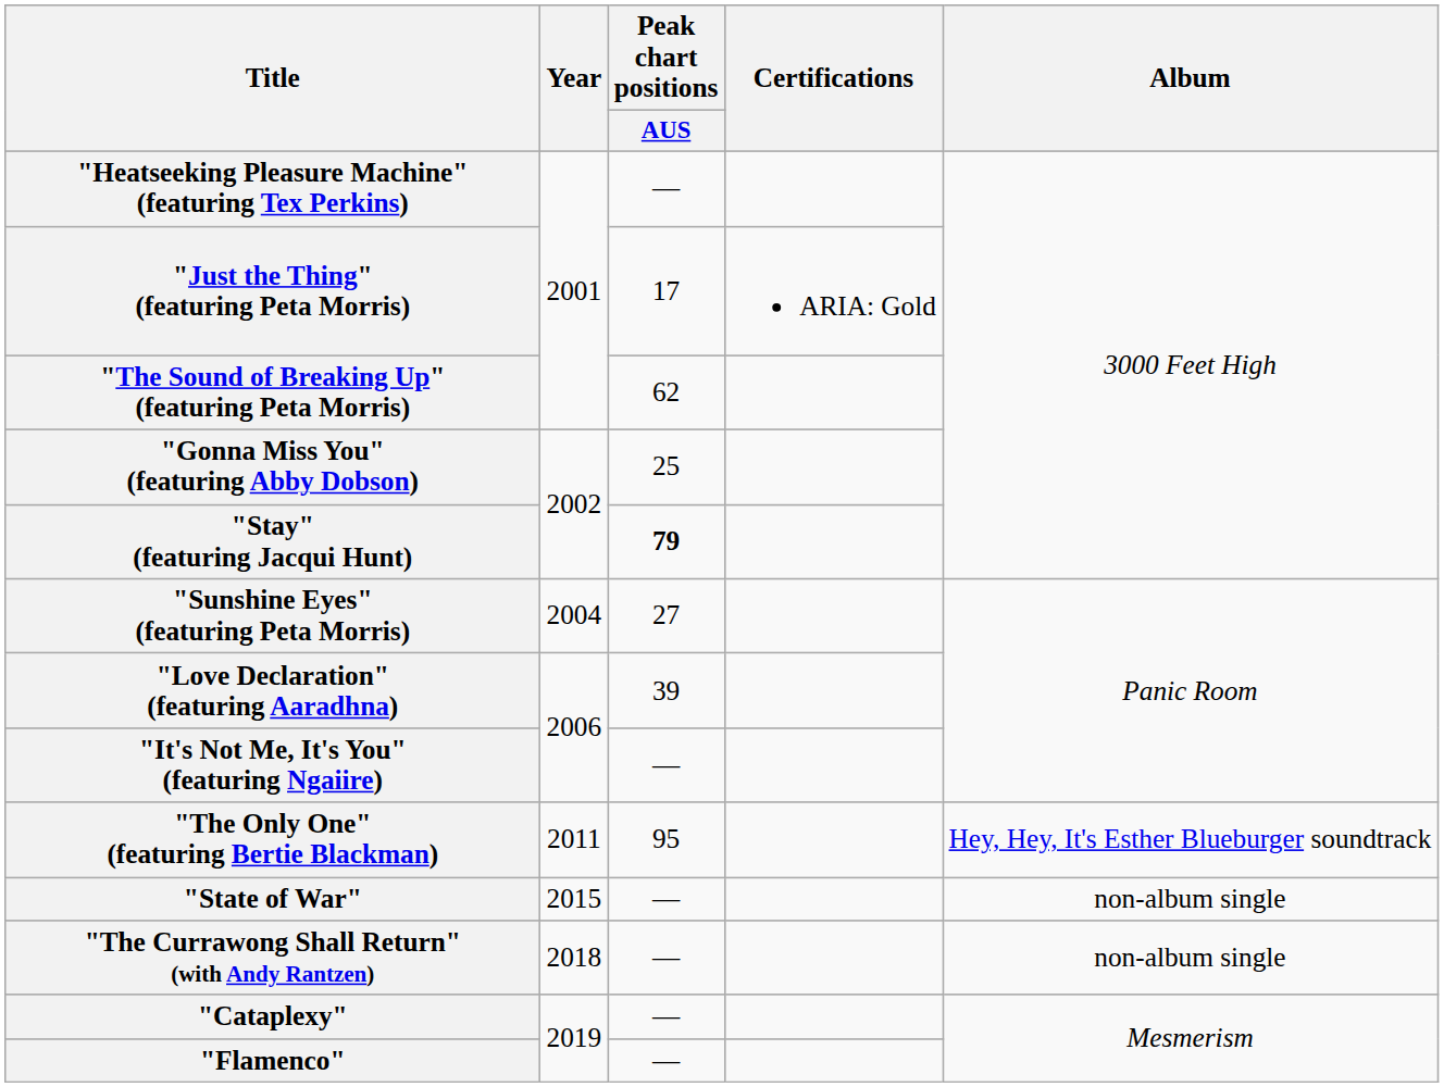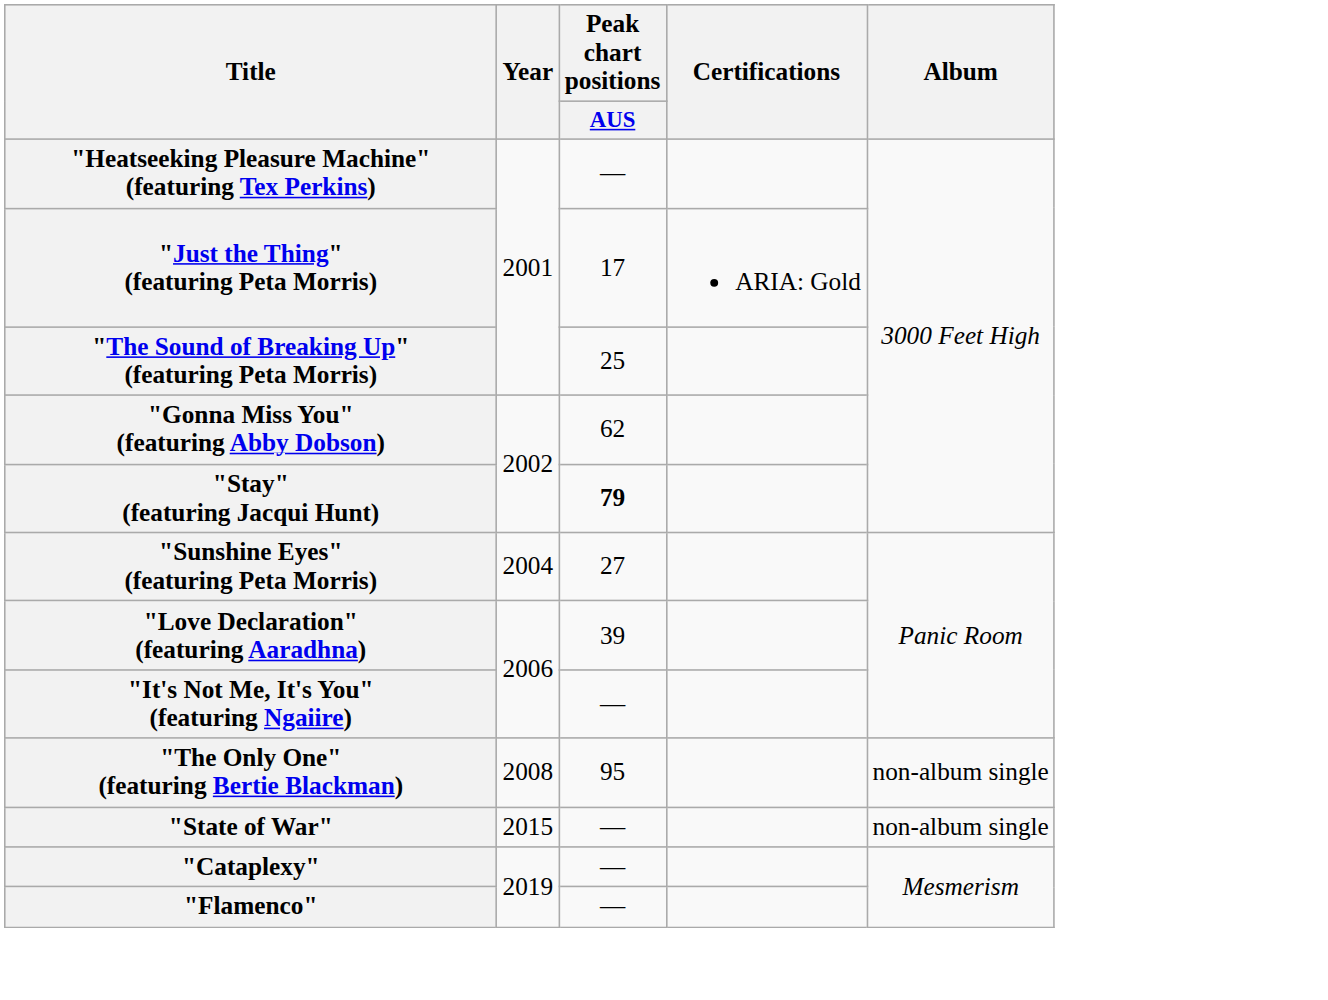 <table class="wikitable plainrowheaders" style="text-align:center;" border="1">
 <tr>
 <th scope="col" rowspan="2" style="width:19em;">Title</th>
 <th scope="col" rowspan="2" style="width:1em;">Year</th>
 <th scope="col" colspan="1">Peak chart positions</th>
 <th scope="col" rowspan="2">Certifications</th>
 <th scope="col" rowspan="2">Album</th>
 </tr>
 <tr>
 <th scope="col" style="width:3em;font-size:90%;"><a href='#'>AUS</a><br></th>
 </tr>
 <tr>
 <th scope="row">"Heatseeking Pleasure Machine"<br><span>(featuring <a href='#'>Tex Perkins</a>)</span></th>
 <td rowspan="3">2001</td>
 <td>—</td>
 <td></td>
 <td rowspan="5"><em>3000 Feet High</em></td>
 </tr>
 <tr>
 <th scope="row">"<a href='#'>Just the Thing</a>"<br><span>(featuring Peta Morris)</span></th>
 <td>17</td>
 <td><br><ul><li>ARIA: Gold</li></ul></td>
 </tr>
 <tr>
 <th scope="row">"<a href='#'>The Sound of Breaking Up</a>"<br><span>(featuring Peta Morris)</span></th>
-<td>62</td>
+<td>25</td>
 <td></td>
 </tr>
 <tr>
 <th scope="row">"Gonna Miss You"<br><span>(featuring <a href='#'>Abby Dobson</a>)</span></th>
 <td rowspan="2">2002</td>
-<td>25</td>
+<td>62</td>
 <td></td>
 </tr>
 <tr>
 <th scope="row">"Stay"<br><span>(featuring Jacqui Hunt)</span></th>
 <td><strong>79</strong></td>
 <td></td>
 </tr>
 <tr>
 <th scope="row">"Sunshine Eyes"<br><span>(featuring Peta Morris)</span></th>
 <td>2004</td>
 <td>27</td>
 <td></td>
 <td rowspan="3"><em>Panic Room</em></td>
 </tr>
 <tr>
 <th scope="row">"Love Declaration"<br><span>(featuring <a href='#'>Aaradhna</a>)</span></th>
 <td rowspan="2">2006</td>
 <td>39</td>
 <td></td>
 </tr>
 <tr>
 <th scope="row">"It's Not Me, It's You"<br><span>(featuring <a href='#'>Ngaiire</a>)</span></th>
 <td>—</td>
 <td></td>
 </tr>
 <tr>
 <th scope="row">"The Only One"<br><span>(featuring <a href='#'>Bertie Blackman</a>)</span></th>
-<td>2011</td>
+<td>2008</td>
 <td>95</td>
 <td></td>
-<td><a href='#'>Hey, Hey, It's Esther Blueburger</a> soundtrack</td>
+<td>non-album single</td>
 </tr>
 <tr>
 <th scope="row">"State of War"</th>
 <td>2015</td>
-<td>—</td>
-<td></td>
-<td>non-album single</td>
-</tr>
-<tr>
-<th scope="row">"The Currawong Shall Return" <small> <br>(with <a href='#'>Andy Rantzen</a>)</small></th>
-<td>2018</td>
 <td>—</td>
 <td></td>
 <td>non-album single</td>
 </tr>
 <tr>
 <th scope="row">"Cataplexy"</th>
 <td rowspan="2">2019</td>
 <td>—</td>
 <td></td>
 <td rowspan="2"><em>Mesmerism</em></td>
 </tr>
 <tr>
 <th scope="row">"Flamenco"</th>
 <td>—</td>
 <td></td>
 </tr>
 </table>
